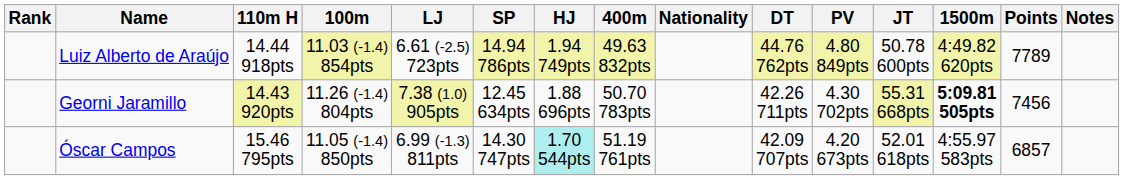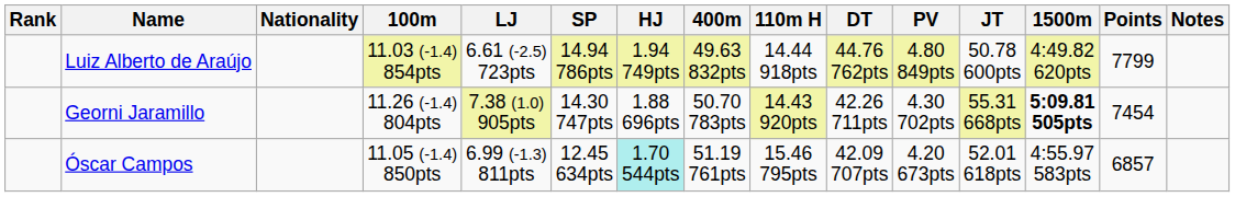 <table class="wikitable sortable" style="text-align:center">
 <tr>
 <th>Rank</th>
 <th>Name</th>
-<th>110m H</th>
+<th>Nationality</th>
 <th>100m</th>
 <th>LJ</th>
 <th>SP</th>
 <th>HJ</th>
 <th>400m</th>
-<th>Nationality</th>
+<th>110m H</th>
 <th>DT</th>
 <th>PV</th>
 <th>JT</th>
 <th>1500m</th>
 <th>Points</th>
 <th>Notes</th>
 </tr>
 <tr>
 <td align=center></td>
 <td align=left><a href='#'>Luiz Alberto de Araújo</a></td>
-<td>14.44<br> 918pts</td>
+<td align=left></td>
 <td bgcolor=#F2F5A9>11.03 <small>(-1.4)</small><br> 854pts</td>
 <td>6.61 <small>(-2.5)</small><br> 723pts</td>
 <td bgcolor=#F2F5A9>14.94<br> 786pts</td>
 <td bgcolor=#F2F5A9>1.94<br> 749pts</td>
 <td bgcolor=#F2F5A9>49.63<br> 832pts</td>
-<td align=left></td>
+<td>14.44<br> 918pts</td>
 <td bgcolor=#F2F5A9>44.76<br> 762pts</td>
 <td bgcolor=#F2F5A9>4.80<br> 849pts</td>
 <td>50.78<br> 600pts</td>
 <td bgcolor=#F2F5A9>4:49.82<br> 620pts</td>
-<td>7789</td>
+<td>7799</td>
 <td></td>
 </tr>
 <tr>
 <td align=center></td>
 <td align=left><a href='#'>Georni Jaramillo</a></td>
-<td bgcolor=#F2F5A9>14.43<br> 920pts</td>
+<td align=left></td>
 <td>11.26 <small>(-1.4)</small><br> 804pts</td>
 <td bgcolor=#F2F5A9>7.38 <small>(1.0)</small><br> 905pts</td>
-<td>12.45<br> 634pts</td>
+<td>14.30<br> 747pts</td>
 <td>1.88<br> 696pts</td>
 <td>50.70<br> 783pts</td>
-<td align=left></td>
+<td bgcolor=#F2F5A9>14.43<br> 920pts</td>
 <td>42.26<br> 711pts</td>
 <td>4.30<br> 702pts</td>
 <td bgcolor=#F2F5A9>55.31<br> 668pts</td>
 <td><strong>5:09.81<br> 505pts</strong></td>
-<td>7456</td>
+<td>7454</td>
 <td></td>
 </tr>
 <tr>
 <td align=center></td>
 <td align=left><a href='#'>Óscar Campos</a></td>
-<td>15.46<br> 795pts</td>
+<td align=left></td>
 <td>11.05 <small>(-1.4)</small><br> 850pts</td>
 <td>6.99 <small>(-1.3)</small><br> 811pts</td>
-<td>14.30<br> 747pts</td>
+<td>12.45<br> 634pts</td>
 <td style="background: paleturquoise;">1.70<br> 544pts</td>
 <td>51.19<br> 761pts</td>
-<td align=left></td>
+<td>15.46<br> 795pts</td>
 <td>42.09<br> 707pts</td>
 <td>4.20<br> 673pts</td>
 <td>52.01<br> 618pts</td>
 <td>4:55.97<br> 583pts</td>
 <td>6857</td>
 <td></td>
 </tr>
 </table>
